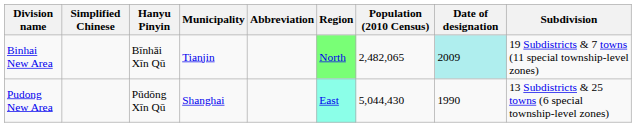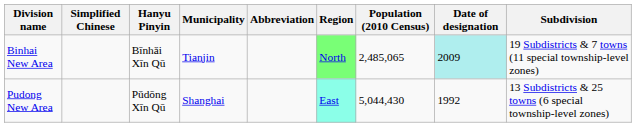 <table class="wikitable sortable" width=100% style="font-size:100%;" align=center>
 <tr>
 <th align="left">Division name</th>
 <th align="left">Simplified Chinese</th>
 <th align="left">Hanyu Pinyin</th>
 <th align="left">Municipality</th>
 <th align="left">Abbreviation</th>
 <th align="left">Region</th>
 <th align="right">Population (2010 Census)</th>
 <th align="right">Date of designation</th>
 <th align="right">Subdivision</th>
 </tr>
 <tr>
 <td><a href='#'>Binhai New Area</a></td>
 <td></td>
 <td>Bīnhǎi Xīn Qū</td>
 <td><a href='#'>Tianjin</a></td>
 <td></td>
 <td bgcolor=#79ff76><a href='#'>North</a></td>
-<td>2,482,065</td>
+<td>2,485,065</td>
 <td style="background: paleturquoise;">2009</td>
 <td>19 <a href='#'>Subdistricts</a> & 7 <a href='#'>towns</a> (11 special township-level zones)</td>
 </tr>
 <tr>
 <td><a href='#'>Pudong New Area</a></td>
 <td></td>
 <td>Pǔdōng Xīn Qū</td>
 <td><a href='#'>Shanghai</a></td>
 <td></td>
 <td bgcolor=#8bffe8><a href='#'>East</a></td>
 <td>5,044,430</td>
-<td>1990</td>
+<td>1992</td>
 <td>13 <a href='#'>Subdistricts</a> & 25 <a href='#'>towns</a> (6 special township-level zones)</td>
 </tr>
 </table>
